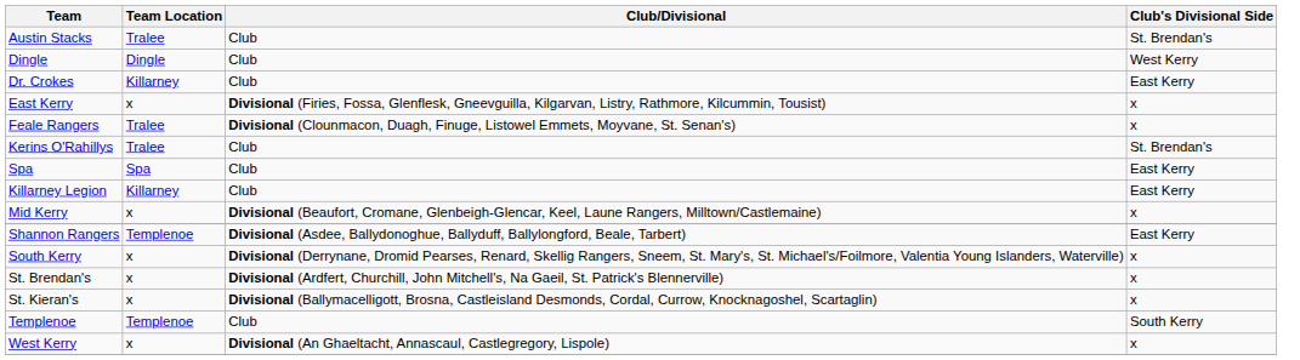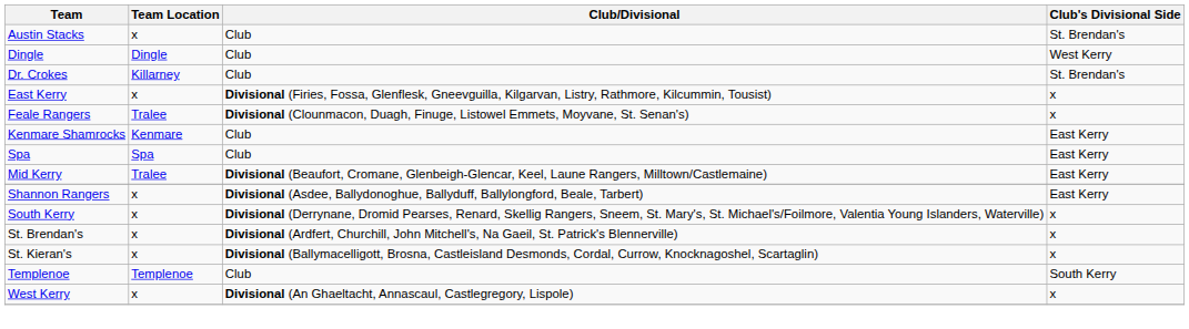 <table class="wikitable sortable">
 <tr>
 <th>Team</th>
 <th>Team Location</th>
 <th>Club/Divisional</th>
 <th>Club's Divisional Side</th>
 </tr>
 <tr>
 <td><a href='#'>Austin Stacks</a></td>
-<td><a href='#'>Tralee</a></td>
+<td>x</td>
 <td>Club</td>
 <td>St. Brendan's</td>
 </tr>
 <tr>
 <td><a href='#'>Dingle</a></td>
 <td><a href='#'>Dingle</a></td>
 <td>Club</td>
 <td>West Kerry</td>
 </tr>
 <tr>
 <td><a href='#'>Dr. Crokes</a></td>
 <td><a href='#'>Killarney</a></td>
 <td>Club</td>
-<td>East Kerry</td>
+<td>St. Brendan's</td>
 </tr>
 <tr>
 <td><a href='#'>East Kerry</a></td>
 <td>x</td>
 <td><strong>Divisional</strong> (Firies, Fossa, Glenflesk, Gneevguilla, Kilgarvan, Listry, Rathmore, Kilcummin, Tousist)</td>
 <td>x</td>
 </tr>
 <tr>
 <td><a href='#'>Feale Rangers</a></td>
 <td><a href='#'>Tralee</a></td>
 <td><strong>Divisional</strong> (Clounmacon, Duagh, Finuge, Listowel Emmets, Moyvane, St. Senan's)</td>
 <td>x</td>
 </tr>
 <tr>
-<td><a href='#'>Kerins O'Rahillys</a></td>
-<td><a href='#'>Tralee</a></td>
+<td><a href='#'>Kenmare Shamrocks</a></td>
+<td><a href='#'>Kenmare</a></td>
 <td>Club</td>
-<td>St. Brendan's</td>
+<td>East Kerry</td>
 </tr>
 <tr>
 <td><a href='#'>Spa</a></td>
 <td><a href='#'>Spa</a></td>
 <td>Club</td>
 <td>East Kerry</td>
 </tr>
 <tr>
-<td><a href='#'>Killarney Legion</a></td>
-<td><a href='#'>Killarney</a></td>
-<td>Club</td>
+<td><a href='#'>Mid Kerry</a></td>
+<td><a href='#'>Tralee</a></td>
+<td><strong>Divisional</strong> (Beaufort, Cromane, Glenbeigh-Glencar, Keel, Laune Rangers, Milltown/Castlemaine)</td>
 <td>East Kerry</td>
-</tr>
-<tr>
-<td><a href='#'>Mid Kerry</a></td>
-<td>x</td>
-<td><strong>Divisional</strong> (Beaufort, Cromane, Glenbeigh-Glencar, Keel, Laune Rangers, Milltown/Castlemaine)</td>
-<td>x</td>
 </tr>
 <tr>
 </tr>
 <tr>
 <td><a href='#'>Shannon Rangers</a></td>
-<td><a href='#'>Templenoe</a></td>
+<td>x</td>
 <td><strong>Divisional</strong> (Asdee, Ballydonoghue, Ballyduff, Ballylongford, Beale, Tarbert)</td>
 <td>East Kerry</td>
 </tr>
 <tr>
 <td><a href='#'>South Kerry</a></td>
 <td>x</td>
 <td><strong>Divisional</strong> (Derrynane, Dromid Pearses, Renard, Skellig Rangers, Sneem, St. Mary's, St. Michael's/Foilmore, Valentia Young Islanders, Waterville)</td>
 <td>x</td>
 </tr>
 <tr>
 <td>St. Brendan's</td>
 <td>x</td>
 <td><strong>Divisional</strong> (Ardfert, Churchill, John Mitchell's, Na Gaeil, St. Patrick's Blennerville)</td>
 <td>x</td>
 </tr>
 <tr>
 <td>St. Kieran's</td>
 <td>x</td>
 <td><strong>Divisional</strong> (Ballymacelligott, Brosna, Castleisland Desmonds, Cordal, Currow, Knocknagoshel, Scartaglin)</td>
 <td>x</td>
 </tr>
 <tr>
 <td><a href='#'>Templenoe</a></td>
 <td><a href='#'>Templenoe</a></td>
 <td>Club</td>
 <td>South Kerry</td>
 </tr>
 <tr>
 <td><a href='#'>West Kerry</a></td>
 <td>x</td>
 <td><strong>Divisional</strong> (An Ghaeltacht, Annascaul, Castlegregory, Lispole)</td>
 <td>x</td>
 </tr>
 <tr>
 </tr>
 </table>
